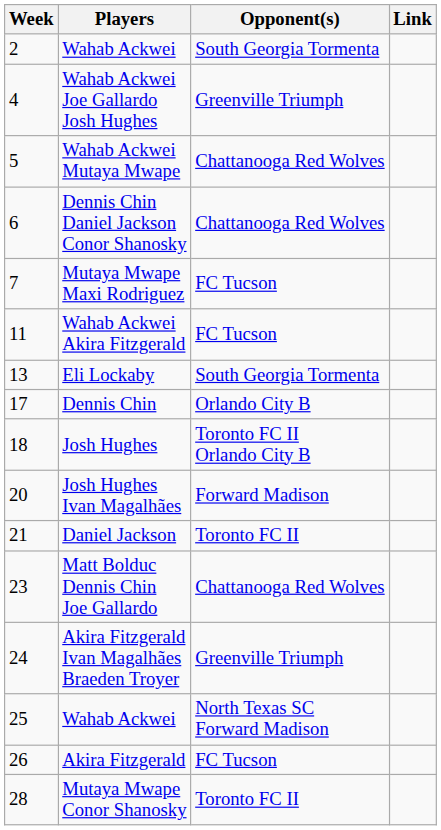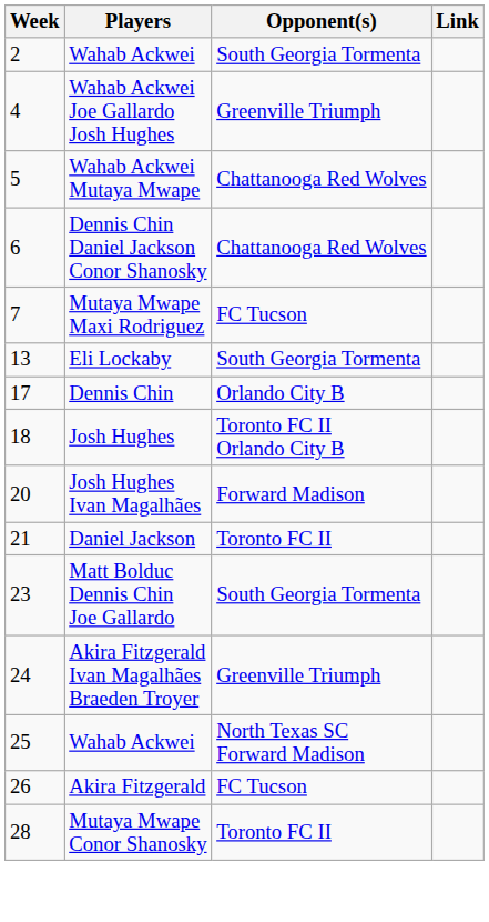 <table class=wikitable>
 <tr>
 <th>Week</th>
 <th>Players</th>
 <th>Opponent(s)</th>
 <th>Link</th>
 </tr>
 <tr>
 <td>2</td>
 <td> <a href='#'>Wahab Ackwei</a></td>
 <td><a href='#'>South Georgia Tormenta</a></td>
 <td></td>
 </tr>
 <tr>
 <td>4</td>
 <td> <a href='#'>Wahab Ackwei</a><br> <a href='#'>Joe Gallardo</a><br> <a href='#'>Josh Hughes</a></td>
 <td><a href='#'>Greenville Triumph</a></td>
 <td></td>
 </tr>
 <tr>
 <td>5</td>
 <td> <a href='#'>Wahab Ackwei</a><br> <a href='#'>Mutaya Mwape</a></td>
 <td><a href='#'>Chattanooga Red Wolves</a></td>
 <td></td>
 </tr>
 <tr>
 <td>6</td>
 <td> <a href='#'>Dennis Chin</a><br> <a href='#'>Daniel Jackson</a><br> <a href='#'>Conor Shanosky</a></td>
 <td><a href='#'>Chattanooga Red Wolves</a></td>
 <td></td>
 </tr>
 <tr>
 <td>7</td>
 <td> <a href='#'>Mutaya Mwape</a><br> <a href='#'>Maxi Rodriguez</a></td>
 <td><a href='#'>FC Tucson</a></td>
 <td></td>
 </tr>
 <tr>
-<td>11</td>
-<td> <a href='#'>Wahab Ackwei</a><br> <a href='#'>Akira Fitzgerald</a></td>
-<td><a href='#'>FC Tucson</a></td>
-<td></td>
-</tr>
-<tr>
 <td>13</td>
 <td> <a href='#'>Eli Lockaby</a></td>
 <td><a href='#'>South Georgia Tormenta</a></td>
 <td></td>
 </tr>
 <tr>
 <td>17</td>
 <td> <a href='#'>Dennis Chin</a></td>
 <td><a href='#'>Orlando City B</a></td>
 <td></td>
 </tr>
 <tr>
 <td>18</td>
 <td> <a href='#'>Josh Hughes</a></td>
 <td><a href='#'>Toronto FC II</a><br><a href='#'>Orlando City B</a></td>
 <td></td>
 </tr>
 <tr>
 <td>20</td>
 <td> <a href='#'>Josh Hughes</a><br> <a href='#'>Ivan Magalhães</a></td>
 <td><a href='#'>Forward Madison</a></td>
 <td></td>
 </tr>
 <tr>
 <td>21</td>
 <td> <a href='#'>Daniel Jackson</a></td>
 <td><a href='#'>Toronto FC II</a></td>
 <td></td>
 </tr>
 <tr>
 <td>23</td>
 <td> <a href='#'>Matt Bolduc</a><br> <a href='#'>Dennis Chin</a><br> <a href='#'>Joe Gallardo</a></td>
-<td><a href='#'>Chattanooga Red Wolves</a></td>
+<td><a href='#'>South Georgia Tormenta</a></td>
 <td></td>
 </tr>
 <tr>
 <td>24</td>
 <td> <a href='#'>Akira Fitzgerald</a><br> <a href='#'>Ivan Magalhães</a><br> <a href='#'>Braeden Troyer</a></td>
 <td><a href='#'>Greenville Triumph</a></td>
 <td></td>
 </tr>
 <tr>
 <td>25</td>
 <td> <a href='#'>Wahab Ackwei</a></td>
 <td><a href='#'>North Texas SC</a><br><a href='#'>Forward Madison</a></td>
 <td></td>
 </tr>
 <tr>
 <td>26</td>
 <td> <a href='#'>Akira Fitzgerald</a></td>
 <td><a href='#'>FC Tucson</a></td>
 <td></td>
 </tr>
 <tr>
 <td>28</td>
 <td> <a href='#'>Mutaya Mwape</a><br> <a href='#'>Conor Shanosky</a></td>
 <td><a href='#'>Toronto FC II</a></td>
 <td></td>
 </tr>
 </table>
